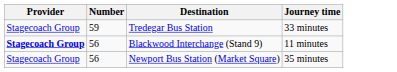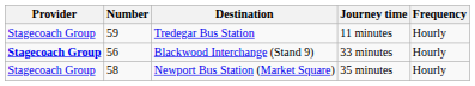 <table class="wikitable">
 <tr>
 <th>Provider</th>
 <th>Number</th>
 <th>Destination</th>
 <th>Journey time</th>
+<th>Frequency</th>
 </tr>
 <tr>
 <td><a href='#'>Stagecoach Group</a></td>
 <td>59</td>
 <td><a href='#'>Tredegar Bus Station</a></td>
-<td>33 minutes</td>
+<td>11 minutes</td>
+<td>Hourly</td>
 </tr>
 <tr>
 <td><strong><a href='#'>Stagecoach Group</a></strong></td>
 <td>56</td>
 <td><a href='#'>Blackwood Interchange</a> (Stand 9)</td>
-<td>11 minutes</td>
+<td>33 minutes</td>
+<td>Hourly</td>
 </tr>
 <tr>
 <td><a href='#'>Stagecoach Group</a></td>
-<td>56</td>
+<td>58</td>
 <td><a href='#'>Newport Bus Station</a> (<a href='#'>Market Square</a>)</td>
 <td>35 minutes</td>
+<td>Hourly</td>
 </tr>
 </table>
